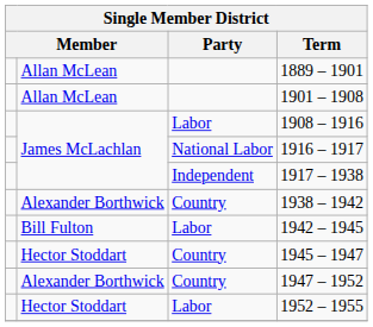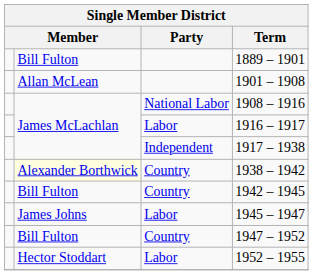 <table class="wikitable">
 <tr>
 <th colspan=4>Single Member District</th>
 </tr>
 <tr>
 <th colspan="2">Member</th>
 <th>Party</th>
 <th>Term</th>
 </tr>
 <tr>
 <td> </td>
-<td><a href='#'>Allan McLean</a></td>
+<td><a href='#'>Bill Fulton</a></td>
 <td></td>
 <td>1889 – 1901</td>
 </tr>
 <tr>
 <td> </td>
 <td><a href='#'>Allan McLean</a></td>
 <td></td>
 <td>1901 – 1908</td>
 </tr>
 <tr>
 <td> </td>
 <td rowspan="3"><a href='#'>James McLachlan</a></td>
-<td><a href='#'>Labor</a></td>
+<td><a href='#'>National Labor</a></td>
 <td>1908 – 1916</td>
 </tr>
 <tr>
 <td> </td>
-<td><a href='#'>National Labor</a></td>
+<td><a href='#'>Labor</a></td>
 <td>1916 – 1917</td>
 </tr>
 <tr>
 <td> </td>
 <td><a href='#'>Independent</a></td>
 <td>1917 – 1938</td>
 </tr>
 <tr>
 <td> </td>
-<td><a href='#'>Alexander Borthwick</a></td>
+<td style="background: lightyellow;"><a href='#'>Alexander Borthwick</a></td>
 <td><a href='#'>Country</a></td>
 <td>1938 – 1942</td>
 </tr>
 <tr>
 <td> </td>
 <td><a href='#'>Bill Fulton</a></td>
-<td><a href='#'>Labor</a></td>
+<td><a href='#'>Country</a></td>
 <td>1942 – 1945</td>
 </tr>
 <tr>
 <td> </td>
-<td><a href='#'>Hector Stoddart</a></td>
-<td><a href='#'>Country</a></td>
+<td><a href='#'>James Johns</a></td>
+<td><a href='#'>Labor</a></td>
 <td>1945 – 1947</td>
 </tr>
 <tr>
 <td> </td>
-<td><a href='#'>Alexander Borthwick</a></td>
+<td><a href='#'>Bill Fulton</a></td>
 <td><a href='#'>Country</a></td>
 <td>1947 – 1952</td>
 </tr>
 <tr>
 <td> </td>
 <td><a href='#'>Hector Stoddart</a></td>
 <td><a href='#'>Labor</a></td>
 <td>1952 – 1955</td>
 </tr>
 <tr>
 </tr>
 </table>
